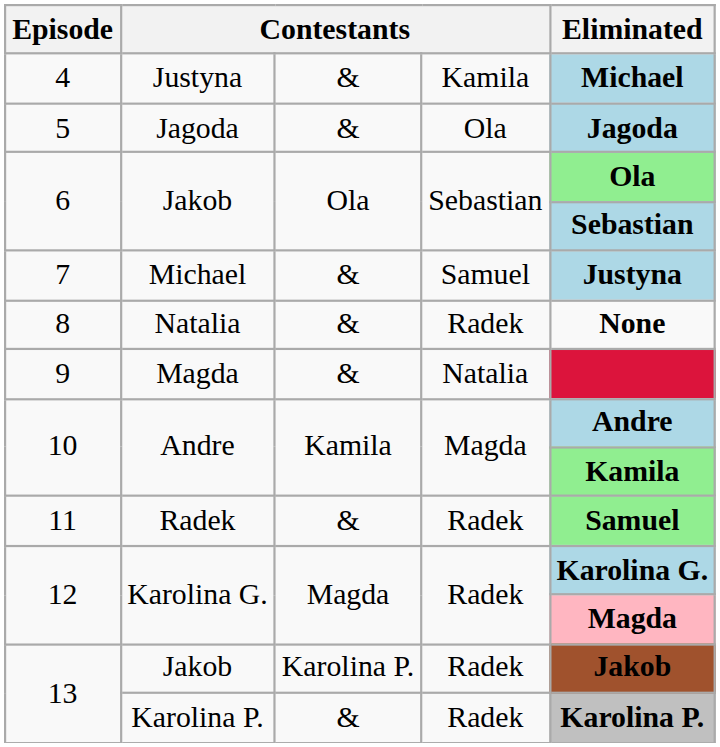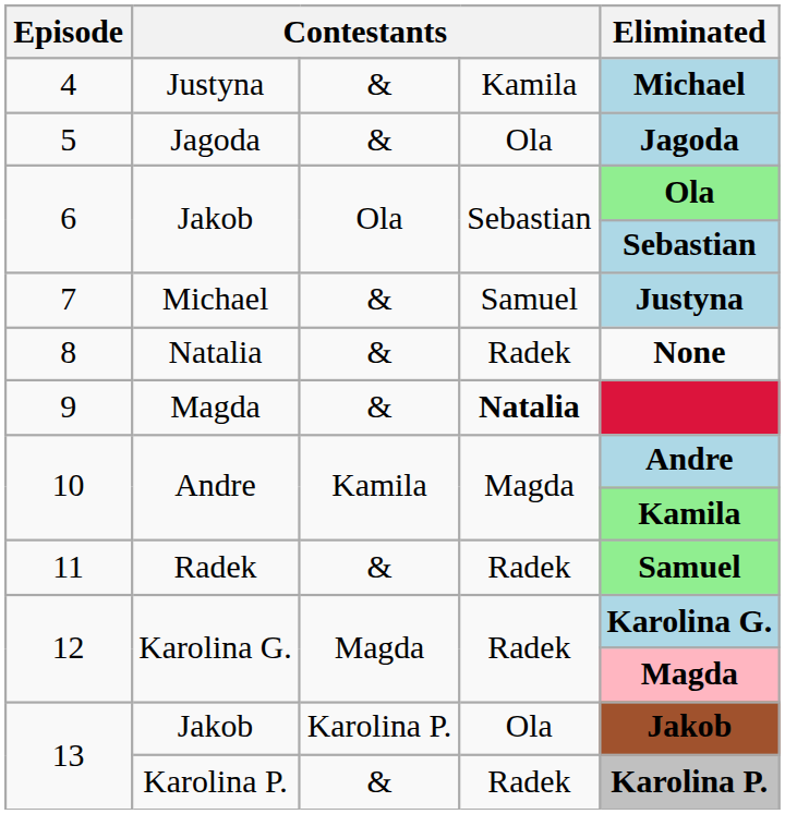 <table class="wikitable" border="2" style="text-align:center; font-size:85%;">
 <tr>
 <th>Episode</th>
 <th colspan="3">Contestants</th>
 <th>Eliminated</th>
 </tr>
 <tr>
 <td>4</td>
 <td>Justyna</td>
 <td>&</td>
 <td>Kamila</td>
 <td style="background:lightblue;"><strong>Michael</strong></td>
 </tr>
 <tr>
 <td>5</td>
 <td>Jagoda</td>
 <td>&</td>
 <td>Ola</td>
 <td style="background:lightblue;"><strong>Jagoda</strong></td>
 </tr>
 <tr>
 <td rowspan="2">6</td>
 <td rowspan="2">Jakob</td>
 <td rowspan="2">Ola</td>
 <td rowspan="2">Sebastian</td>
 <td style="background:lightgreen;"><strong>Ola</strong></td>
 </tr>
 <tr>
 <td style="background:lightblue;"><strong>Sebastian</strong></td>
 </tr>
 <tr>
 <td>7</td>
 <td>Michael</td>
 <td>&</td>
 <td>Samuel</td>
 <td style="background:lightblue;"><strong>Justyna</strong></td>
 </tr>
 <tr>
 <td>8</td>
 <td>Natalia</td>
 <td>&</td>
 <td>Radek</td>
 <td><strong>None</strong></td>
 </tr>
 <tr>
 <td>9</td>
 <td>Magda</td>
 <td>&</td>
-<td>Natalia</td>
+<td><strong>Natalia</strong></td>
 <td style="background:crimson;"><strong></strong></td>
 </tr>
 <tr>
 <td rowspan="2">10</td>
 <td rowspan="2">Andre</td>
 <td rowspan="2">Kamila</td>
 <td rowspan="2">Magda</td>
 <td style="background:lightblue;"><strong>Andre</strong></td>
 </tr>
 <tr>
 <td style="background:lightgreen;"><strong>Kamila</strong></td>
 </tr>
 <tr>
 <td>11</td>
 <td>Radek</td>
 <td>&</td>
 <td>Radek</td>
 <td style="background:lightgreen;"><strong>Samuel</strong></td>
 </tr>
 <tr>
 <td rowspan="2">12</td>
 <td rowspan="2">Karolina G.</td>
 <td rowspan="2">Magda</td>
 <td rowspan="2">Radek</td>
 <td style="background:lightblue;"><strong>Karolina G.</strong></td>
 </tr>
 <tr>
 <td style="background:lightpink;"><strong>Magda</strong></td>
 </tr>
 <tr>
 <td rowspan="2">13</td>
 <td>Jakob</td>
 <td>Karolina P.</td>
-<td>Radek</td>
+<td>Ola</td>
 <td style="background:sienna;"><strong>Jakob</strong></td>
 </tr>
 <tr>
 <td>Karolina P.</td>
 <td>&</td>
 <td>Radek</td>
 <td style="background:silver;"><strong>Karolina P.</strong></td>
 </tr>
 </table>
